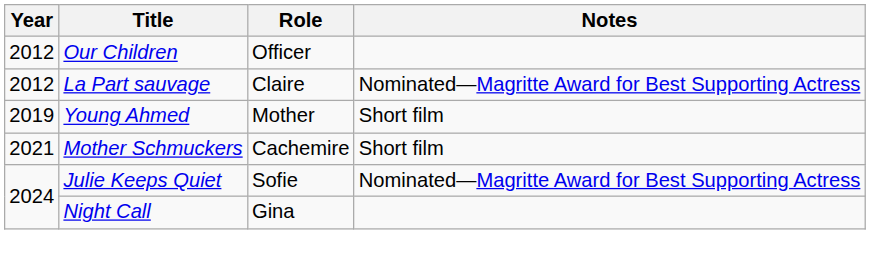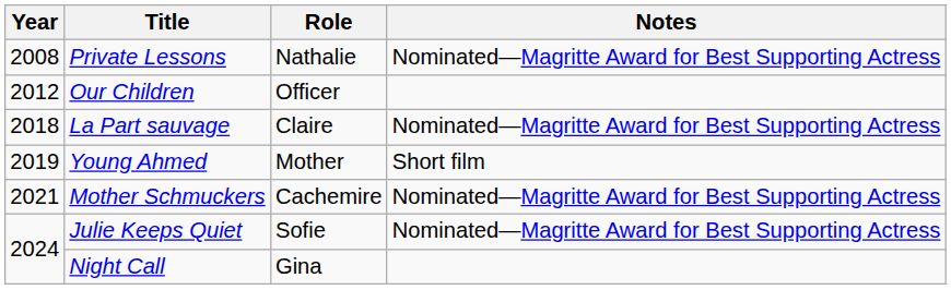 <table class="wikitable sortable">
 <tr>
 <th>Year</th>
 <th>Title</th>
 <th>Role</th>
 <th class="unsortable">Notes</th>
 </tr>
 <tr>
+<td>2008</td>
+<td><em><a href='#'>Private Lessons</a></em></td>
+<td>Nathalie</td>
+<td>Nominated—<a href='#'>Magritte Award for Best Supporting Actress</a></td>
+</tr>
+<tr>
 <td>2012</td>
 <td><em><a href='#'>Our Children</a></em></td>
 <td>Officer</td>
 <td></td>
 </tr>
 <tr>
-<td>2012</td>
+<td>2018</td>
 <td><em><a href='#'>La Part sauvage</a></em></td>
 <td>Claire</td>
 <td>Nominated—<a href='#'>Magritte Award for Best Supporting Actress</a></td>
 </tr>
 <tr>
 <td>2019</td>
 <td><em><a href='#'>Young Ahmed</a></em></td>
 <td>Mother</td>
 <td>Short film</td>
 </tr>
 <tr>
 <td>2021</td>
 <td><em><a href='#'>Mother Schmuckers</a></em></td>
 <td>Cachemire</td>
-<td>Short film</td>
+<td>Nominated—<a href='#'>Magritte Award for Best Supporting Actress</a></td>
 </tr>
 <tr>
 <td rowspan=2>2024</td>
 <td><em><a href='#'>Julie Keeps Quiet</a></em></td>
 <td>Sofie</td>
 <td>Nominated—<a href='#'>Magritte Award for Best Supporting Actress</a></td>
 </tr>
 <tr>
 <td><em><a href='#'>Night Call</a></em></td>
 <td>Gina</td>
 <td></td>
 </tr>
 </table>
